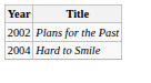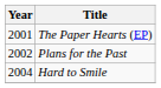 <table class="wikitable">
 <tr>
 <th>Year</th>
 <th>Title</th>
+</tr>
+<tr>
+<td>2001</td>
+<td><em>The Paper Hearts</em> (<a href='#'>EP</a>)</td>
 </tr>
 <tr>
 <td>2002</td>
 <td><em>Plans for the Past</em></td>
 </tr>
 <tr>
 <td>2004</td>
 <td><em>Hard to Smile</em></td>
 </tr>
 <tr>
 </tr>
 </table>
